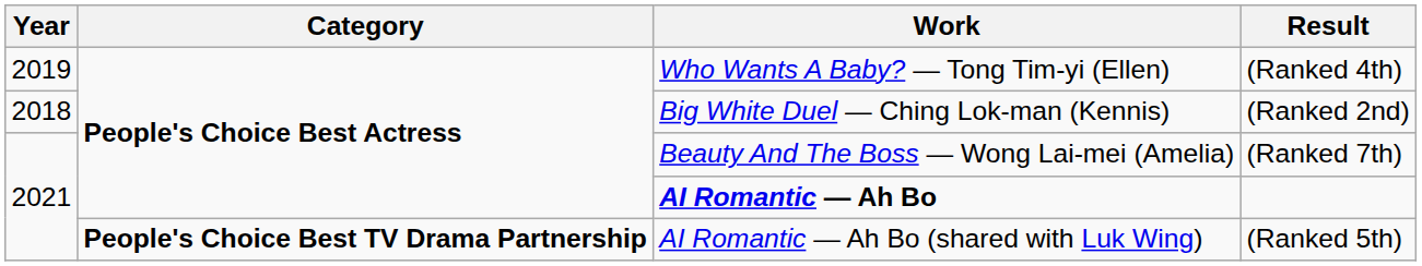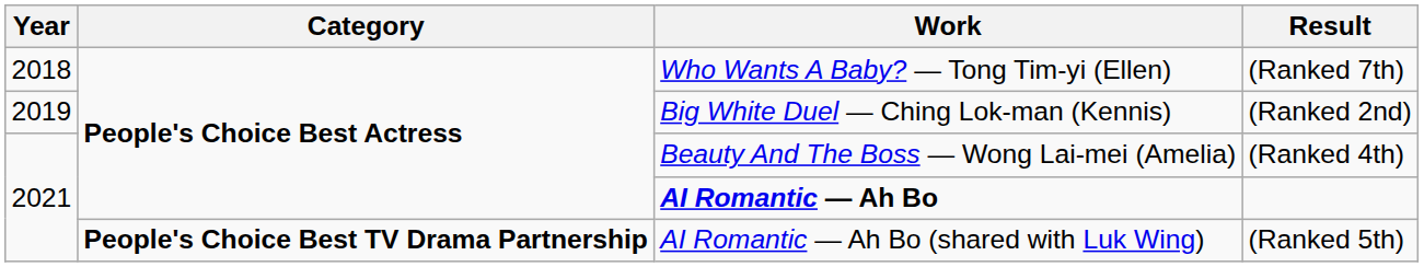 <table class="wikitable sortable">
 <tr>
 <th>Year</th>
 <th>Category</th>
 <th>Work</th>
 <th>Result</th>
 </tr>
 <tr>
-<td>2019</td>
+<td>2018</td>
 <td rowspan=4><strong> People's Choice Best Actress </strong></td>
 <td><em><a href='#'>Who Wants A Baby?</a></em> — Tong Tim-yi (Ellen)</td>
-<td> (Ranked 4th)</td>
+<td> (Ranked 7th)</td>
 </tr>
 <tr>
-<td>2018</td>
+<td>2019</td>
 <td><em><a href='#'>Big White Duel</a></em> — Ching Lok-man (Kennis)</td>
 <td> (Ranked 2nd)</td>
 </tr>
 <tr>
 <td rowspan=3>2021</td>
 <td><em><a href='#'>Beauty And The Boss</a></em> — Wong Lai-mei (Amelia)</td>
-<td> (Ranked 7th)</td>
+<td> (Ranked 4th)</td>
 </tr>
 <tr>
 <td><strong> <em><a href='#'>AI Romantic</a></em> — Ah Bo </strong></td>
 <td></td>
 </tr>
 <tr>
 <td><strong>People's Choice Best TV Drama Partnership</strong></td>
 <td><em><a href='#'>AI Romantic</a></em> — Ah Bo (shared with <a href='#'>Luk Wing</a>)</td>
 <td> (Ranked 5th)</td>
 </tr>
 </table>
